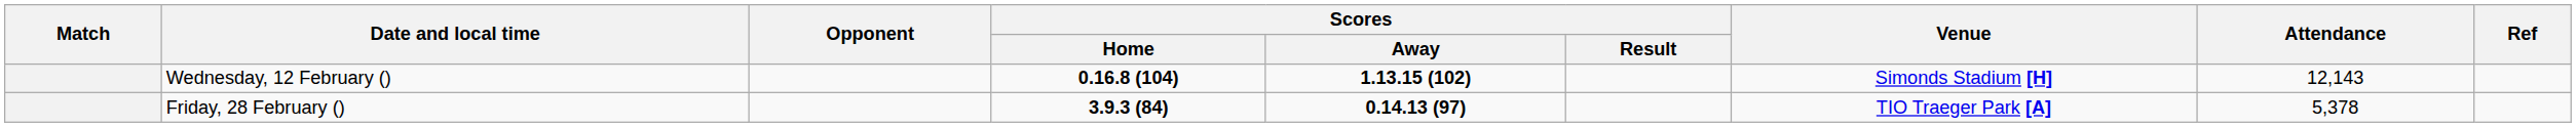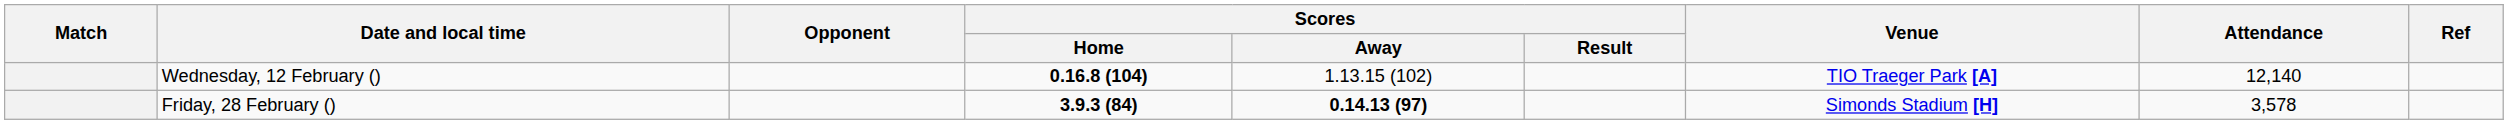 <table class="wikitable plainrowheaders" style="font-size:90%; width:100%; text-align:center;">
 <tr>
 <th scope="col" rowspan=2>Match</th>
 <th scope="col" rowspan=2>Date and local time</th>
 <th scope="col" rowspan=2>Opponent</th>
 <th scope="col" colspan=3>Scores</th>
 <th scope="col" rowspan=2>Venue</th>
 <th scope="col" rowspan=2>Attendance</th>
 <th scope="col" rowspan=2>Ref</th>
 </tr>
 <tr>
 <th scope="col">Home</th>
 <th scope="col">Away</th>
 <th scope="col">Result</th>
 </tr>
 <tr>
 <th scope="row"></th>
 <td align=left>Wednesday, 12 February ()</td>
 <td align=left></td>
 <td><strong>0.16.8 (104)</strong></td>
-<td><strong>1.13.15 (102)</strong></td>
+<td>1.13.15 (102)</td>
 <td></td>
-<td><a href='#'>Simonds Stadium</a> <span></span><a href='#'><strong>[H]</strong></a></td>
-<td>12,143</td>
+<td><a href='#'>TIO Traeger Park</a> <span></span><a href='#'><strong>[A]</strong></a></td>
+<td>12,140</td>
 <td></td>
 </tr>
 <tr>
 <th scope="row"></th>
 <td align=left>Friday, 28 February ()</td>
 <td align=left></td>
 <td><strong>3.9.3 (84)</strong></td>
 <td><strong>0.14.13 (97)</strong></td>
 <td></td>
-<td><a href='#'>TIO Traeger Park</a> <span></span><a href='#'><strong>[A]</strong></a></td>
-<td>5,378</td>
+<td><a href='#'>Simonds Stadium</a> <span></span><a href='#'><strong>[H]</strong></a></td>
+<td>3,578</td>
 <td></td>
 </tr>
 </table>
